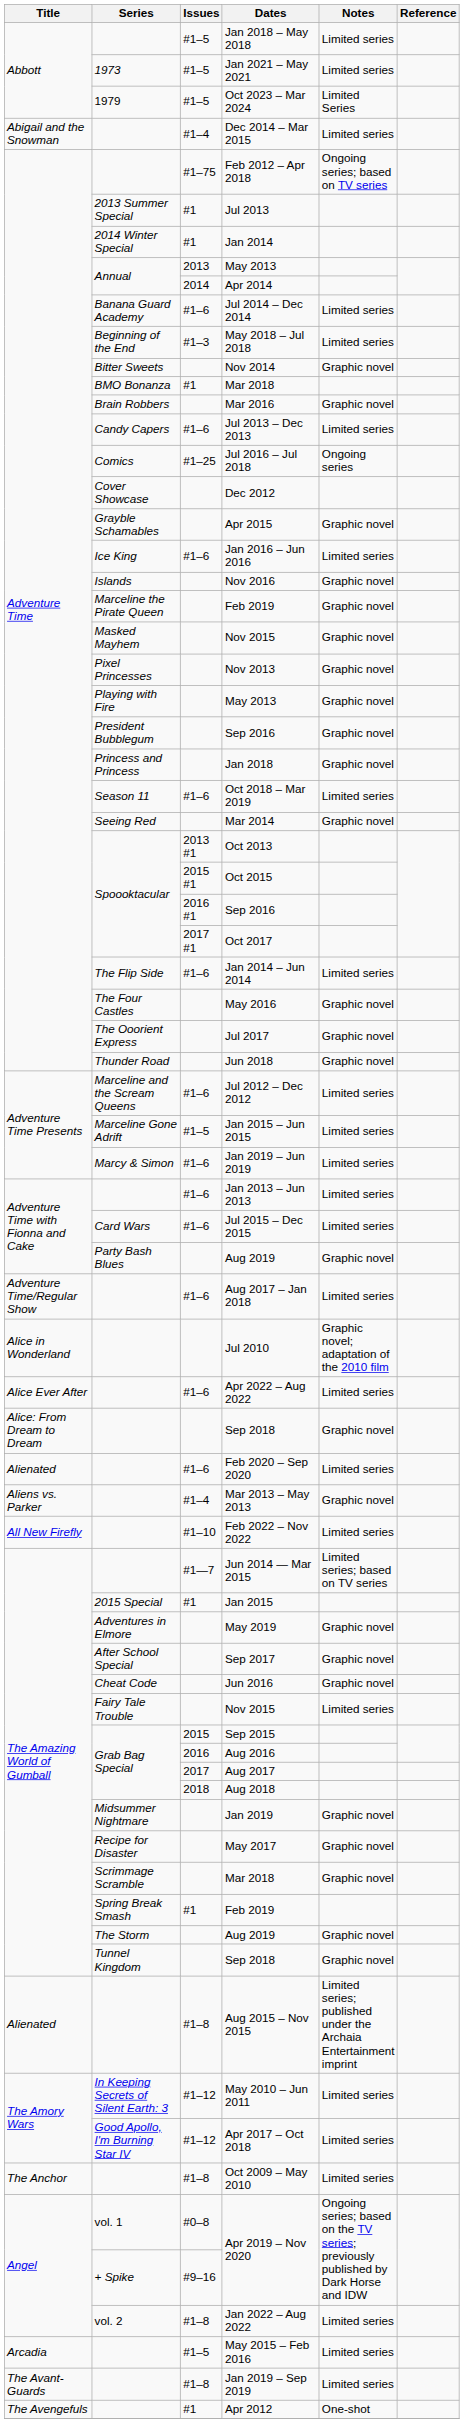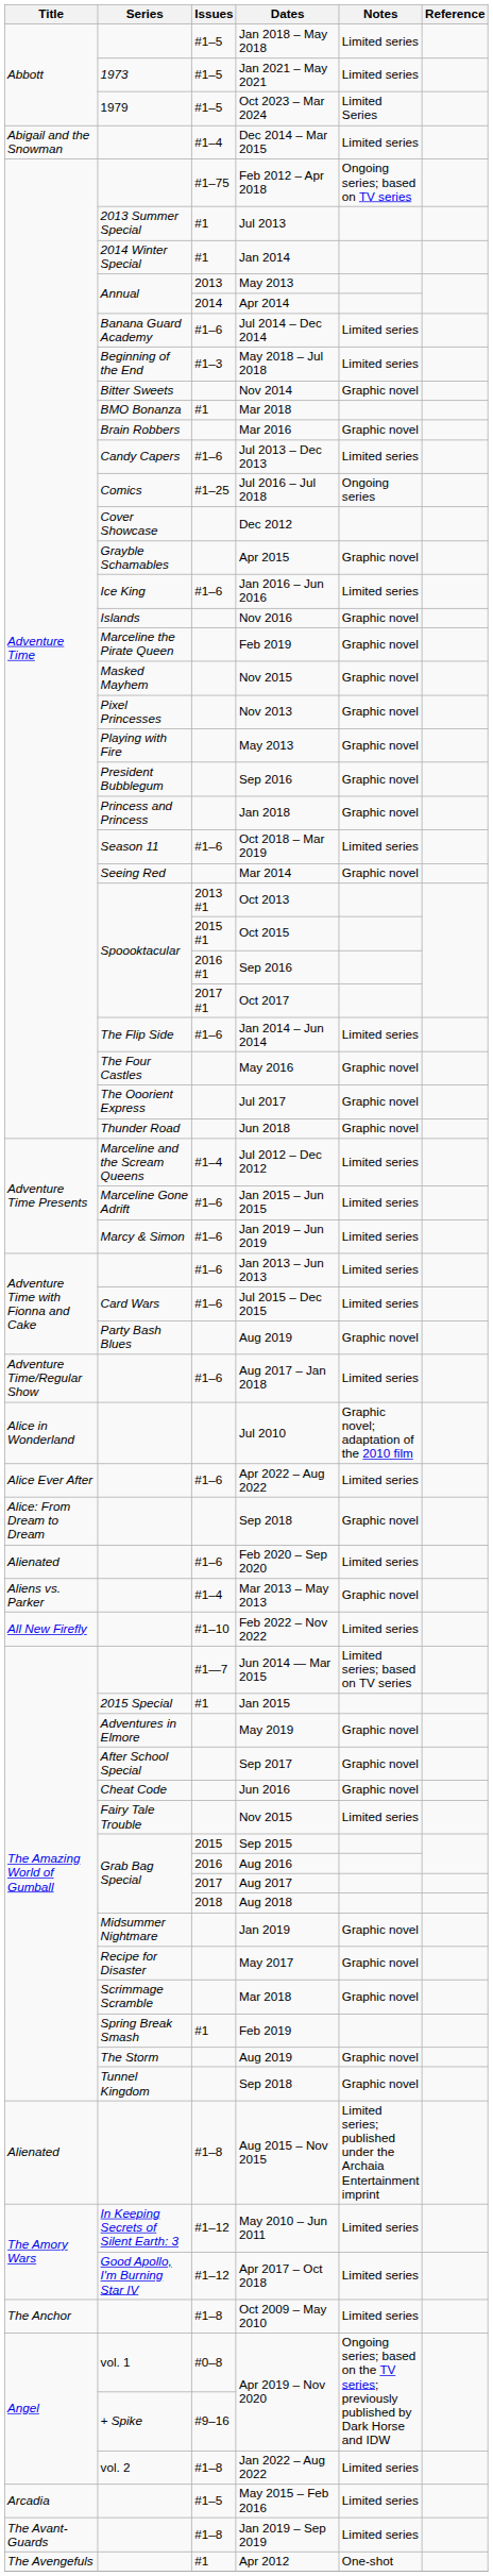 <table class="wikitable sortable" style="width:100%;">
 <tr>
 <th width=20%>Title</th>
 <th width=20%>Series</th>
 <th width=5%>Issues</th>
 <th width=25%>Dates</th>
 <th width=13%>Notes</th>
 <th>Reference</th>
 </tr>
 <tr>
 <td rowspan="3"><em>Abbott</em></td>
 <td></td>
 <td>#1–5</td>
 <td>Jan 2018 – May 2018</td>
 <td>Limited series</td>
 <td></td>
 </tr>
 <tr>
 <td><em>1973</em></td>
 <td>#1–5</td>
 <td>Jan 2021 – May 2021</td>
 <td>Limited series</td>
 <td></td>
 </tr>
 <tr>
 <td>1979</td>
 <td>#1–5</td>
 <td>Oct 2023 – Mar 2024</td>
 <td>Limited Series</td>
 <td></td>
 </tr>
 <tr>
 <td><em>Abigail and the Snowman</em></td>
 <td></td>
 <td>#1–4</td>
 <td>Dec 2014 – Mar 2015</td>
 <td>Limited series</td>
 <td></td>
 </tr>
 <tr>
 <td rowspan="32"><em><a href='#'>Adventure Time</a></em></td>
 <td></td>
 <td>#1–75</td>
 <td>Feb 2012 – Apr 2018</td>
 <td>Ongoing series; based on <a href='#'>TV series</a></td>
 <td></td>
 </tr>
 <tr>
 <td><em>2013 Summer Special</em></td>
 <td>#1</td>
 <td>Jul 2013</td>
 <td></td>
 <td></td>
 </tr>
 <tr>
 <td><em>2014 Winter Special</em></td>
 <td>#1</td>
 <td>Jan 2014</td>
 <td></td>
 <td></td>
 </tr>
 <tr>
 <td rowspan="2"><em>Annual</em></td>
 <td>2013</td>
 <td>May 2013</td>
 <td></td>
 <td rowspan="2"></td>
 </tr>
 <tr>
 <td>2014</td>
 <td>Apr 2014</td>
 <td></td>
 </tr>
 <tr>
 <td><em>Banana Guard Academy</em></td>
 <td>#1–6</td>
 <td>Jul 2014 – Dec 2014</td>
 <td>Limited series</td>
 <td></td>
 </tr>
 <tr>
 <td><em>Beginning of the End</em></td>
 <td>#1–3</td>
 <td>May 2018 – Jul 2018</td>
 <td>Limited series</td>
 <td></td>
 </tr>
 <tr>
 <td><em>Bitter Sweets</em></td>
 <td></td>
 <td>Nov 2014</td>
 <td>Graphic novel</td>
 <td></td>
 </tr>
 <tr>
 <td><em>BMO Bonanza</em></td>
 <td>#1</td>
 <td>Mar 2018</td>
 <td></td>
 <td></td>
 </tr>
 <tr>
 <td><em>Brain Robbers</em></td>
 <td></td>
 <td>Mar 2016</td>
 <td>Graphic novel</td>
 <td></td>
 </tr>
 <tr>
 <td><em>Candy Capers</em></td>
 <td>#1–6</td>
 <td>Jul 2013 – Dec 2013</td>
 <td>Limited series</td>
 <td></td>
 </tr>
 <tr>
 <td><em>Comics</em></td>
 <td>#1–25</td>
 <td>Jul 2016 – Jul 2018</td>
 <td>Ongoing series</td>
 <td></td>
 </tr>
 <tr>
 <td><em>Cover Showcase</em></td>
 <td></td>
 <td>Dec 2012</td>
 <td></td>
 <td></td>
 </tr>
 <tr>
 <td><em>Grayble Schamables</em></td>
 <td></td>
 <td>Apr 2015</td>
 <td>Graphic novel</td>
 <td></td>
 </tr>
 <tr>
 <td><em>Ice King</em></td>
 <td>#1–6</td>
 <td>Jan 2016 – Jun 2016</td>
 <td>Limited series</td>
 <td></td>
 </tr>
 <tr>
 <td><em>Islands</em></td>
 <td></td>
 <td>Nov 2016</td>
 <td>Graphic novel</td>
 <td></td>
 </tr>
 <tr>
 <td><em>Marceline the Pirate Queen</em></td>
 <td></td>
 <td>Feb 2019</td>
 <td>Graphic novel</td>
 <td></td>
 </tr>
 <tr>
 <td><em>Masked Mayhem</em></td>
 <td></td>
 <td>Nov 2015</td>
 <td>Graphic novel</td>
 <td></td>
 </tr>
 <tr>
 <td><em>Pixel Princesses</em></td>
 <td></td>
 <td>Nov 2013</td>
 <td>Graphic novel</td>
 <td></td>
 </tr>
 <tr>
 <td><em>Playing with Fire</em></td>
 <td></td>
 <td>May 2013</td>
 <td>Graphic novel</td>
 <td></td>
 </tr>
 <tr>
 <td><em>President Bubblegum</em></td>
 <td></td>
 <td>Sep 2016</td>
 <td>Graphic novel</td>
 <td></td>
 </tr>
 <tr>
 <td><em>Princess and Princess</em></td>
 <td></td>
 <td>Jan 2018</td>
 <td>Graphic novel</td>
 <td></td>
 </tr>
 <tr>
 <td><em>Season 11</em></td>
 <td>#1–6</td>
 <td>Oct 2018 – Mar 2019</td>
 <td>Limited series</td>
 <td></td>
 </tr>
 <tr>
 <td><em>Seeing Red</em></td>
 <td></td>
 <td>Mar 2014</td>
 <td>Graphic novel</td>
 <td></td>
 </tr>
 <tr>
 <td rowspan="4"><em>Spoooktacular</em></td>
 <td>2013 #1</td>
 <td>Oct 2013</td>
 <td></td>
 <td rowspan="4"></td>
 </tr>
 <tr>
 <td>2015 #1</td>
 <td>Oct 2015</td>
 <td></td>
 </tr>
 <tr>
 <td>2016 #1</td>
 <td>Sep 2016</td>
 <td></td>
 </tr>
 <tr>
 <td>2017 #1</td>
 <td>Oct 2017</td>
 <td></td>
 </tr>
 <tr>
 <td><em>The Flip Side</em></td>
 <td>#1–6</td>
 <td>Jan 2014 – Jun 2014</td>
 <td>Limited series</td>
 <td></td>
 </tr>
 <tr>
 <td><em>The Four Castles</em></td>
 <td></td>
 <td>May 2016</td>
 <td>Graphic novel</td>
 <td></td>
 </tr>
 <tr>
 <td><em>The Ooorient Express</em></td>
 <td></td>
 <td>Jul 2017</td>
 <td>Graphic novel</td>
 <td></td>
 </tr>
 <tr>
 <td><em>Thunder Road</em></td>
 <td></td>
 <td>Jun 2018</td>
 <td>Graphic novel</td>
 <td></td>
 </tr>
 <tr>
 <td rowspan="3"><em>Adventure Time Presents</em></td>
 <td><em>Marceline and the Scream Queens</em></td>
-<td>#1–6</td>
+<td>#1–4</td>
 <td>Jul 2012 – Dec 2012</td>
 <td>Limited series</td>
 <td></td>
 </tr>
 <tr>
 <td><em>Marceline Gone Adrift</em></td>
-<td>#1–5</td>
+<td>#1–6</td>
 <td>Jan 2015 – Jun 2015</td>
 <td>Limited series</td>
 <td></td>
 </tr>
 <tr>
 <td><em>Marcy & Simon</em></td>
 <td>#1–6</td>
 <td>Jan 2019 – Jun 2019</td>
 <td>Limited series</td>
 <td></td>
 </tr>
 <tr>
 <td rowspan="3"><em>Adventure Time with Fionna and Cake</em></td>
 <td></td>
 <td>#1–6</td>
 <td>Jan 2013 – Jun 2013</td>
 <td>Limited series</td>
 <td></td>
 </tr>
 <tr>
 <td><em>Card Wars</em></td>
 <td>#1–6</td>
 <td>Jul 2015 – Dec 2015</td>
 <td>Limited series</td>
 <td></td>
 </tr>
 <tr>
 <td><em>Party Bash Blues</em></td>
 <td></td>
 <td>Aug 2019</td>
 <td>Graphic novel</td>
 <td></td>
 </tr>
 <tr>
 <td><em>Adventure Time/Regular Show</em></td>
 <td></td>
 <td>#1–6</td>
 <td>Aug 2017 – Jan 2018</td>
 <td>Limited series</td>
 <td></td>
 </tr>
 <tr>
 <td><em>Alice in Wonderland</em></td>
 <td></td>
 <td></td>
 <td>Jul 2010</td>
 <td>Graphic novel; adaptation of the <a href='#'>2010 film</a></td>
 <td></td>
 </tr>
 <tr>
 <td><em>Alice Ever After</em></td>
 <td></td>
 <td>#1–6</td>
 <td>Apr 2022 – Aug 2022</td>
 <td>Limited series</td>
 <td></td>
 </tr>
 <tr>
 <td><em>Alice: From Dream to Dream</em></td>
 <td></td>
 <td></td>
 <td>Sep 2018</td>
 <td>Graphic novel</td>
 <td></td>
 </tr>
 <tr>
 <td><em>Alienated</em></td>
 <td></td>
 <td>#1–6</td>
 <td>Feb 2020 – Sep 2020</td>
 <td>Limited series</td>
 <td></td>
 </tr>
 <tr>
 <td><em>Aliens vs. Parker</em></td>
 <td></td>
 <td>#1–4</td>
 <td>Mar 2013 – May 2013</td>
 <td>Graphic novel</td>
 <td></td>
 </tr>
 <tr>
 <td><em><a href='#'>All New Firefly</a></em></td>
 <td></td>
 <td>#1–10</td>
 <td>Feb 2022 – Nov 2022</td>
 <td>Limited series</td>
 <td></td>
 </tr>
 <tr>
 <td rowspan="16"><em><a href='#'>The Amazing World of Gumball</a></em></td>
 <td></td>
 <td>#1—7</td>
 <td>Jun 2014 — Mar 2015</td>
 <td>Limited series; based on TV series</td>
 <td></td>
 </tr>
 <tr>
 <td><em>2015 Special</em></td>
 <td>#1</td>
 <td>Jan 2015</td>
 <td></td>
 <td></td>
 </tr>
 <tr>
 <td><em>Adventures in Elmore</em></td>
 <td></td>
 <td>May 2019</td>
 <td>Graphic novel</td>
 <td></td>
 </tr>
 <tr>
 <td><em>After School Special</em></td>
 <td></td>
 <td>Sep 2017</td>
 <td>Graphic novel</td>
 <td></td>
 </tr>
 <tr>
 <td><em>Cheat Code</em></td>
 <td></td>
 <td>Jun 2016</td>
 <td>Graphic novel</td>
 <td></td>
 </tr>
 <tr>
 <td><em>Fairy Tale Trouble</em></td>
 <td></td>
 <td>Nov 2015</td>
 <td>Limited series</td>
 <td></td>
 </tr>
 <tr>
 <td rowspan="4"><em>Grab Bag Special</em></td>
 <td>2015</td>
 <td>Sep 2015</td>
 <td></td>
 <td rowspan="2"></td>
 </tr>
 <tr>
 <td>2016</td>
 <td>Aug 2016</td>
 <td></td>
 </tr>
 <tr>
 <td>2017</td>
 <td>Aug 2017</td>
 <td></td>
 <td></td>
 </tr>
 <tr>
 <td>2018</td>
 <td>Aug 2018</td>
 <td></td>
 <td></td>
 </tr>
 <tr>
 <td><em>Midsummer Nightmare</em></td>
 <td></td>
 <td>Jan 2019</td>
 <td>Graphic novel</td>
 <td></td>
 </tr>
 <tr>
 <td><em>Recipe for Disaster</em></td>
 <td></td>
 <td>May 2017</td>
 <td>Graphic novel</td>
 <td></td>
 </tr>
 <tr>
 <td><em>Scrimmage Scramble</em></td>
 <td></td>
 <td>Mar 2018</td>
 <td>Graphic novel</td>
 <td></td>
 </tr>
 <tr>
 <td><em>Spring Break Smash</em></td>
 <td>#1</td>
 <td>Feb 2019</td>
 <td></td>
 <td></td>
 </tr>
 <tr>
 <td><em>The Storm</em></td>
 <td></td>
 <td>Aug 2019</td>
 <td>Graphic novel</td>
 <td></td>
 </tr>
 <tr>
 <td><em>Tunnel Kingdom</em></td>
 <td></td>
 <td>Sep 2018</td>
 <td>Graphic novel</td>
 <td></td>
 </tr>
 <tr>
 <td><em>Alienated</em></td>
 <td></td>
 <td>#1–8</td>
 <td>Aug 2015 – Nov 2015</td>
 <td>Limited series; published under the Archaia Entertainment imprint</td>
 <td></td>
 </tr>
 <tr>
 <td rowspan="2"><em><a href='#'>The Amory Wars</a></em></td>
 <td><em><a href='#'>In Keeping Secrets of Silent Earth: 3</a></em></td>
 <td>#1–12</td>
 <td>May 2010 – Jun 2011</td>
 <td>Limited series</td>
 <td></td>
 </tr>
 <tr>
 <td><em><a href='#'>Good Apollo, I'm Burning Star IV</a></em></td>
 <td>#1–12</td>
 <td>Apr 2017 – Oct 2018</td>
 <td>Limited series</td>
 <td></td>
 </tr>
 <tr>
 <td><em>The Anchor</em></td>
 <td></td>
 <td>#1–8</td>
 <td>Oct 2009 – May 2010</td>
 <td>Limited series</td>
 <td></td>
 </tr>
 <tr>
 <td rowspan="3"><em><a href='#'>Angel</a></em></td>
 <td>vol. 1</td>
 <td>#0–8</td>
 <td rowspan="2">Apr 2019 – Nov 2020</td>
 <td rowspan="2">Ongoing series; based on the <a href='#'>TV series</a>; previously published by Dark Horse and IDW</td>
 <td rowspan="2"></td>
 </tr>
 <tr>
 <td><em>+ Spike</em></td>
 <td>#9–16</td>
 </tr>
 <tr>
 <td>vol. 2</td>
 <td>#1–8</td>
 <td>Jan 2022 – Aug 2022</td>
 <td>Limited series</td>
 <td></td>
 </tr>
 <tr>
 <td><em>Arcadia</em></td>
 <td></td>
 <td>#1–5</td>
 <td>May 2015 – Feb 2016</td>
 <td>Limited series</td>
 <td></td>
 </tr>
 <tr>
 <td><em>The Avant-Guards</em></td>
 <td></td>
 <td>#1–8</td>
 <td>Jan 2019 – Sep 2019</td>
 <td>Limited series</td>
 <td></td>
 </tr>
 <tr>
 <td><em>The Avengefuls</em></td>
 <td></td>
 <td>#1</td>
 <td>Apr 2012</td>
 <td>One-shot</td>
 <td></td>
 </tr>
 <tr>
 </tr>
 </table>
